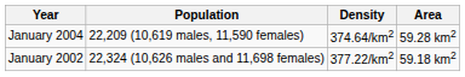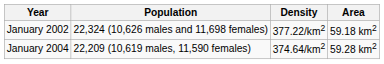 <table class="wikitable">
 <tr>
 <th>Year</th>
 <th>Population</th>
 <th>Density</th>
 <th>Area</th>
 </tr>
 <tr>
+<td>January 2002</td>
+<td>22,324 (10,626 males and 11,698 females)</td>
+<td>377.22/km<sup>2</sup></td>
+<td>59.18 km<sup>2</sup></td>
+</tr>
+<tr>
 <td>January 2004</td>
 <td>22,209 (10,619 males, 11,590 females)</td>
 <td>374.64/km<sup>2</sup></td>
 <td>59.28 km<sup>2</sup></td>
 </tr>
-<tr>
-<td>January 2002</td>
-<td>22,324 (10,626 males and 11,698 females)</td>
-<td>377.22/km<sup>2</sup></td>
-<td>59.18 km<sup>2</sup></td>
-</tr>
 </table>
